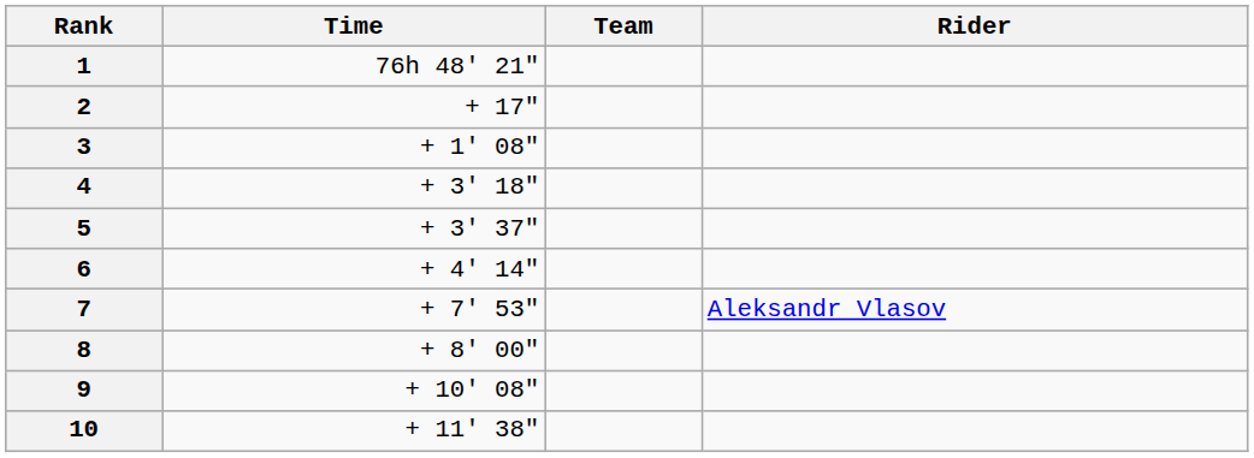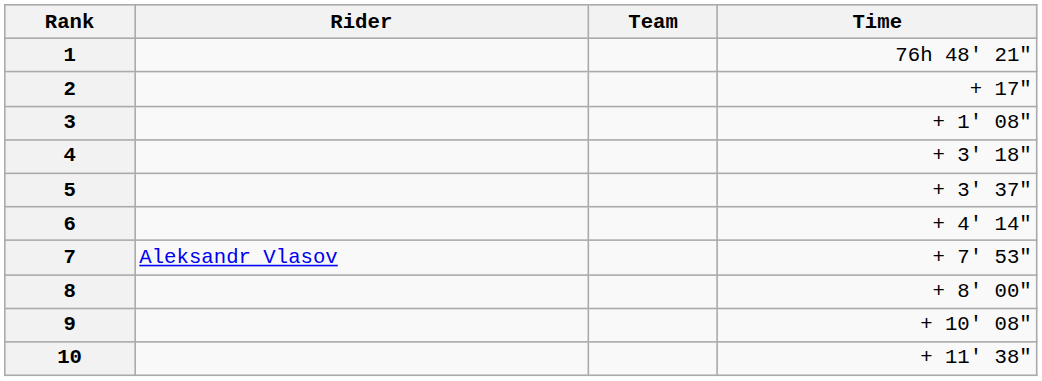 <table class="wikitable" style="width:50em;margin-bottom:0;">
 <tr>
 <th scope="col">Rank</th>
+<th scope="col">Rider</th>
+<th scope="col">Team</th>
 <th scope="col">Time</th>
-<th scope="col">Team</th>
-<th scope="col">Rider</th>
 </tr>
 <tr>
 <th scope="row">1</th>
+<td> </td>
+<td></td>
 <td style="text-align:right;">76h 48' 21"</td>
-<td></td>
-<td> </td>
 </tr>
 <tr>
 <th scope="row">2</th>
+<td> </td>
+<td></td>
 <td style="text-align:right;">+ 17"</td>
-<td></td>
-<td> </td>
 </tr>
 <tr>
 <th scope="row">3</th>
+<td> </td>
+<td></td>
 <td style="text-align:right;">+ 1' 08"</td>
-<td></td>
-<td> </td>
 </tr>
 <tr>
 <th scope="row">4</th>
+<td> </td>
+<td></td>
 <td style="text-align:right;">+ 3' 18"</td>
-<td></td>
-<td> </td>
 </tr>
 <tr>
 <th scope="row">5</th>
-<td style="text-align:right;">+ 3' 37"</td>
 <td></td>
 <td></td>
+<td style="text-align:right;">+ 3' 37"</td>
 </tr>
 <tr>
 <th scope="row">6</th>
-<td style="text-align:right;">+ 4' 14"</td>
 <td></td>
 <td></td>
+<td style="text-align:right;">+ 4' 14"</td>
 </tr>
 <tr>
 <th scope="row">7</th>
+<td> <a href='#'>Aleksandr Vlasov</a></td>
+<td></td>
 <td style="text-align:right;">+ 7' 53"</td>
-<td></td>
-<td> <a href='#'>Aleksandr Vlasov</a></td>
 </tr>
 <tr>
 <th scope="row">8</th>
-<td style="text-align:right;">+ 8' 00"</td>
 <td></td>
 <td></td>
+<td style="text-align:right;">+ 8' 00"</td>
 </tr>
 <tr>
 <th scope="row">9</th>
-<td style="text-align:right;">+ 10' 08"</td>
 <td></td>
 <td></td>
+<td style="text-align:right;">+ 10' 08"</td>
 </tr>
 <tr>
 <th scope="row">10</th>
-<td style="text-align:right;">+ 11' 38"</td>
 <td></td>
 <td></td>
+<td style="text-align:right;">+ 11' 38"</td>
 </tr>
 </table>
